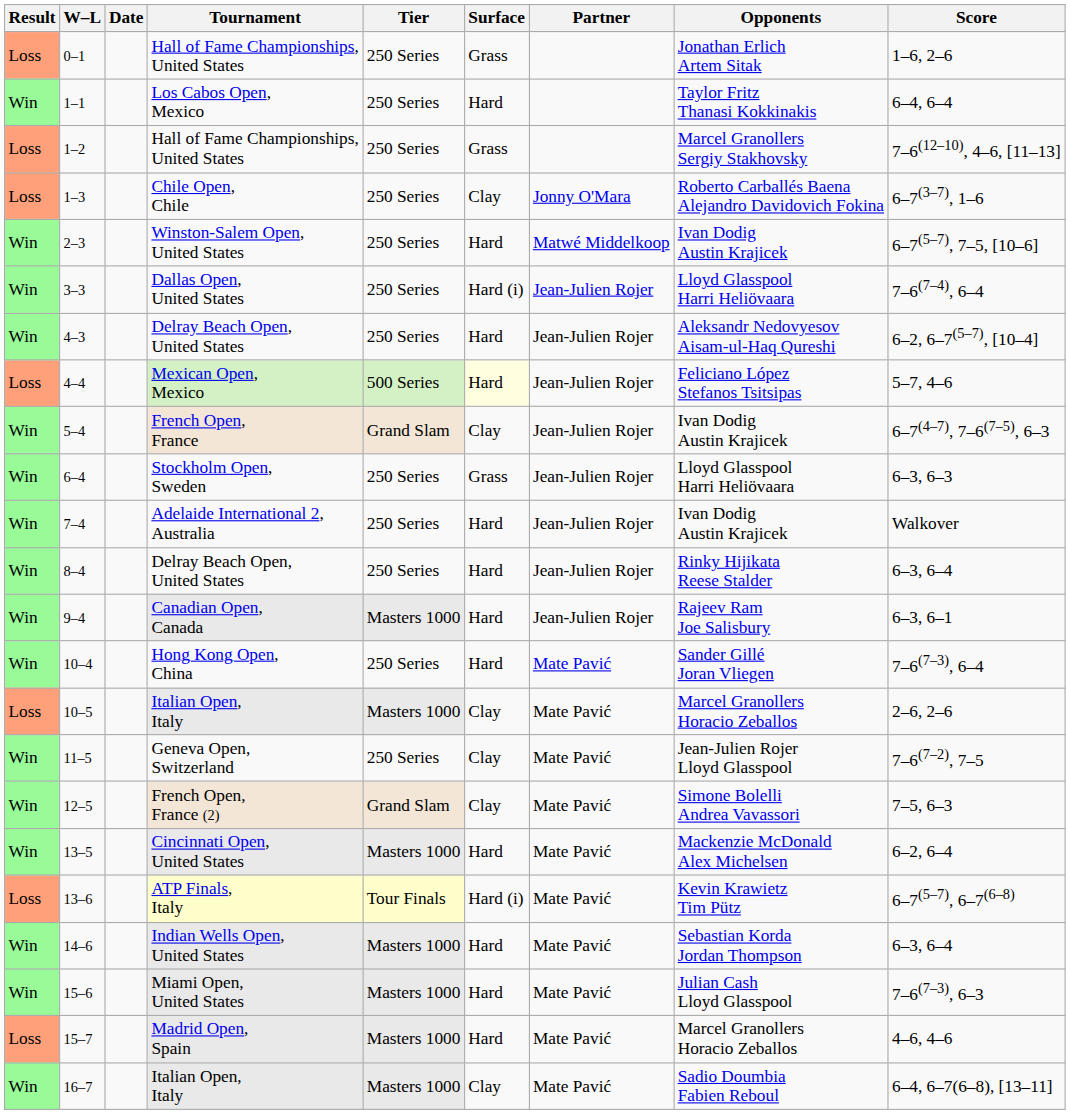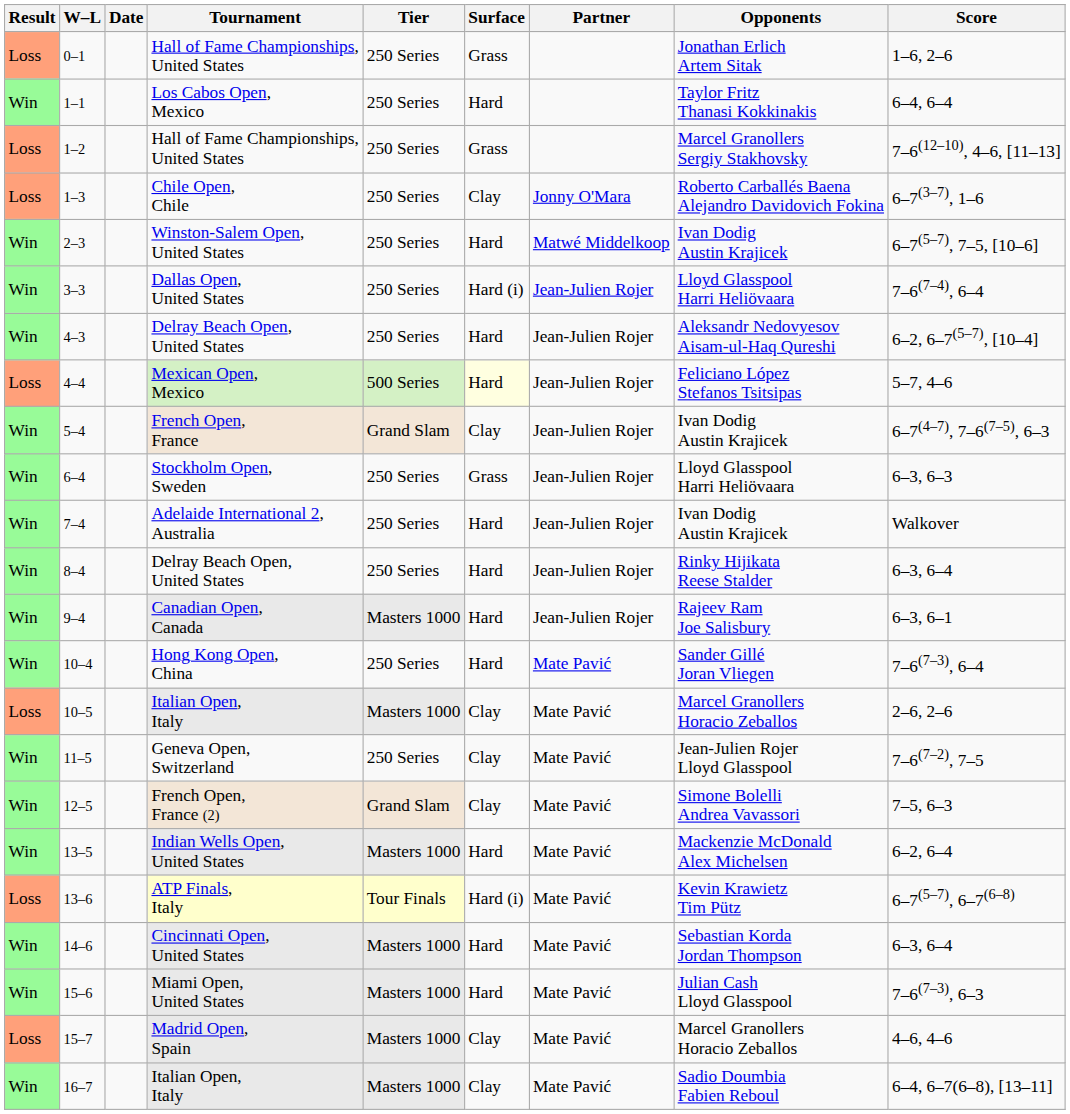 <table class="sortable wikitable">
 <tr>
 <th>Result</th>
 <th class="unsortable">W–L</th>
 <th>Date</th>
 <th>Tournament</th>
 <th>Tier</th>
 <th>Surface</th>
 <th>Partner</th>
 <th>Opponents</th>
 <th class="unsortable">Score</th>
 </tr>
 <tr>
 <td bgcolor=FFA07A>Loss</td>
 <td><small>0–1</small></td>
 <td><a href='#'></a></td>
 <td><a href='#'>Hall of Fame Championships</a>,<br>United States</td>
 <td>250 Series</td>
 <td>Grass</td>
 <td></td>
 <td> <a href='#'>Jonathan Erlich</a><br> <a href='#'>Artem Sitak</a></td>
 <td>1–6, 2–6</td>
 </tr>
 <tr>
 <td bgcolor=98FB98>Win</td>
 <td><small>1–1</small></td>
 <td><a href='#'></a></td>
 <td><a href='#'>Los Cabos Open</a>,<br>Mexico</td>
 <td>250 Series</td>
 <td>Hard</td>
 <td></td>
 <td> <a href='#'>Taylor Fritz</a><br> <a href='#'>Thanasi Kokkinakis</a></td>
 <td>6–4, 6–4</td>
 </tr>
 <tr>
 <td bgcolor=FFA07A>Loss</td>
 <td><small>1–2</small></td>
 <td><a href='#'></a></td>
 <td>Hall of Fame Championships,<br>United States</td>
 <td>250 Series</td>
 <td>Grass</td>
 <td></td>
 <td> <a href='#'>Marcel Granollers</a><br> <a href='#'>Sergiy Stakhovsky</a></td>
 <td>7–6<sup>(12–10)</sup>, 4–6, [11–13]</td>
 </tr>
 <tr>
 <td bgcolor=FFA07A>Loss</td>
 <td><small>1–3</small></td>
 <td><a href='#'></a></td>
 <td><a href='#'>Chile Open</a>,<br>Chile</td>
 <td>250 Series</td>
 <td>Clay</td>
 <td> <a href='#'>Jonny O'Mara</a></td>
 <td> <a href='#'>Roberto Carballés Baena</a><br> <a href='#'>Alejandro Davidovich Fokina</a></td>
 <td>6–7<sup>(3–7)</sup>, 1–6</td>
 </tr>
 <tr>
 <td bgcolor=98FB98>Win</td>
 <td><small>2–3</small></td>
 <td><a href='#'></a></td>
 <td><a href='#'>Winston-Salem Open</a>,<br>United States</td>
 <td>250 Series</td>
 <td>Hard</td>
 <td> <a href='#'>Matwé Middelkoop</a></td>
 <td> <a href='#'>Ivan Dodig</a><br> <a href='#'>Austin Krajicek</a></td>
 <td>6–7<sup>(5–7)</sup>, 7–5, [10–6]</td>
 </tr>
 <tr>
 <td bgcolor= 98FB98>Win</td>
 <td><small>3–3</small></td>
 <td><a href='#'></a></td>
 <td><a href='#'>Dallas Open</a>,<br>United States</td>
 <td>250 Series</td>
 <td>Hard (i)</td>
 <td> <a href='#'>Jean-Julien Rojer</a></td>
 <td> <a href='#'>Lloyd Glasspool</a><br> <a href='#'>Harri Heliövaara</a></td>
 <td>7–6<sup>(7–4)</sup>, 6–4</td>
 </tr>
 <tr>
 <td bgcolor= 98FB98>Win</td>
 <td><small>4–3</small></td>
 <td><a href='#'></a></td>
 <td><a href='#'>Delray Beach Open</a>,<br>United States</td>
 <td>250 Series</td>
 <td>Hard</td>
 <td> Jean-Julien Rojer</td>
 <td> <a href='#'>Aleksandr Nedovyesov</a><br> <a href='#'>Aisam-ul-Haq Qureshi</a></td>
 <td>6–2, 6–7<sup>(5–7)</sup>, [10–4]</td>
 </tr>
 <tr>
 <td bgcolor=FFA07A>Loss</td>
 <td><small>4–4</small></td>
 <td><a href='#'></a></td>
 <td style=background:#d4f1c5><a href='#'>Mexican Open</a>,<br>Mexico</td>
 <td style=background:#d4f1c5>500 Series</td>
 <td style="background: lightyellow;">Hard</td>
 <td> Jean-Julien Rojer</td>
 <td> <a href='#'>Feliciano López</a><br> <a href='#'>Stefanos Tsitsipas</a></td>
 <td>5–7, 4–6</td>
 </tr>
 <tr>
 <td bgcolor= 98FB98>Win</td>
 <td><small>5–4</small></td>
 <td><a href='#'></a></td>
 <td style="background:#F3E6D7;"><a href='#'>French Open</a>,<br>France</td>
 <td style="background:#F3E6D7;">Grand Slam</td>
 <td>Clay</td>
 <td> Jean-Julien Rojer</td>
 <td> Ivan Dodig<br> Austin Krajicek</td>
 <td>6–7<sup>(4–7)</sup>, 7–6<sup>(7–5)</sup>, 6–3</td>
 </tr>
 <tr>
 <td bgcolor= 98FB98>Win</td>
 <td><small>6–4</small></td>
 <td><a href='#'></a></td>
 <td><a href='#'>Stockholm Open</a>,<br>Sweden</td>
 <td>250 Series</td>
 <td>Grass</td>
 <td> Jean-Julien Rojer</td>
 <td> Lloyd Glasspool<br> Harri Heliövaara</td>
 <td>6–3, 6–3</td>
 </tr>
 <tr>
 <td style="background:#98fb98;">Win</td>
 <td><small>7–4</small></td>
 <td><a href='#'></a></td>
 <td><a href='#'>Adelaide International 2</a>,<br>Australia</td>
 <td>250 Series</td>
 <td>Hard</td>
 <td> Jean-Julien Rojer</td>
 <td> Ivan Dodig <br> Austin Krajicek</td>
 <td>Walkover</td>
 </tr>
 <tr>
 <td style="background:#98fb98;">Win</td>
 <td><small>8–4</small></td>
 <td><a href='#'></a></td>
 <td>Delray Beach Open,<br>United States </td>
 <td>250 Series</td>
 <td>Hard</td>
 <td> Jean-Julien Rojer</td>
 <td> <a href='#'>Rinky Hijikata</a> <br> <a href='#'>Reese Stalder</a></td>
 <td>6–3, 6–4</td>
 </tr>
 <tr>
 <td style="background:#98fb98;">Win</td>
 <td><small>9–4</small></td>
 <td><a href='#'></a></td>
 <td style="background:#E9E9E9;"><a href='#'>Canadian Open</a>,<br>Canada</td>
 <td style="background:#E9E9E9;">Masters 1000</td>
 <td>Hard</td>
 <td> Jean-Julien Rojer</td>
 <td> <a href='#'>Rajeev Ram</a><br> <a href='#'>Joe Salisbury</a></td>
 <td>6–3, 6–1</td>
 </tr>
 <tr>
 <td style="background:#98fb98;">Win</td>
 <td><small>10–4</small></td>
 <td><a href='#'></a></td>
 <td><a href='#'>Hong Kong Open</a>,<br>China</td>
 <td>250 Series</td>
 <td>Hard</td>
 <td> <a href='#'>Mate Pavić</a></td>
 <td> <a href='#'>Sander Gillé</a> <br>  <a href='#'>Joran Vliegen</a></td>
 <td>7–6<sup>(7–3)</sup>, 6–4</td>
 </tr>
 <tr>
 <td bgcolor=FFA07A>Loss</td>
 <td><small>10–5</small></td>
 <td><a href='#'></a></td>
 <td style="background:#E9E9E9;"><a href='#'>Italian Open</a>,<br>Italy</td>
 <td style="background:#E9E9E9;">Masters 1000</td>
 <td>Clay</td>
 <td> Mate Pavić</td>
 <td> <a href='#'>Marcel Granollers</a><br> <a href='#'>Horacio Zeballos</a></td>
 <td>2–6, 2–6</td>
 </tr>
 <tr>
 <td bgcolor=98FB98>Win</td>
 <td><small>11–5</small></td>
 <td><a href='#'></a></td>
 <td>Geneva Open,<br>Switzerland</td>
 <td>250 Series</td>
 <td>Clay</td>
 <td> Mate Pavić</td>
 <td> Jean-Julien Rojer<br> Lloyd Glasspool</td>
 <td>7–6<sup>(7–2)</sup>, 7–5</td>
 </tr>
 <tr>
 <td bgcolor=98FB98>Win</td>
 <td><small>12–5</small></td>
 <td><a href='#'></a></td>
 <td style="background:#F3E6D7;">French Open,<br>France <small>(2)</small></td>
 <td style="background:#F3E6D7;">Grand Slam</td>
 <td>Clay</td>
 <td> Mate Pavić</td>
 <td> <a href='#'>Simone Bolelli</a><br> <a href='#'>Andrea Vavassori</a></td>
 <td>7–5, 6–3</td>
 </tr>
 <tr>
 <td bgcolor=98FB98>Win</td>
 <td><small>13–5</small></td>
 <td><a href='#'></a></td>
-<td style="background:#E9E9E9;"><a href='#'>Cincinnati Open</a>,<br>United States</td>
+<td style="background:#E9E9E9;"><a href='#'>Indian Wells Open</a>,<br>United States</td>
 <td style="background:#E9E9E9;">Masters 1000</td>
 <td>Hard</td>
 <td> Mate Pavić</td>
 <td> <a href='#'>Mackenzie McDonald</a><br> <a href='#'>Alex Michelsen</a></td>
 <td>6–2, 6–4</td>
 </tr>
 <tr>
 <td bgcolor=FFA07A>Loss</td>
 <td><small>13–6</small></td>
 <td><a href='#'></a></td>
 <td style="background:#ffffcc;"><a href='#'>ATP Finals</a>,<br>Italy</td>
 <td style="background:#ffffcc;">Tour Finals</td>
 <td>Hard (i)</td>
 <td> Mate Pavić</td>
 <td> <a href='#'>Kevin Krawietz</a><br> <a href='#'>Tim Pütz</a></td>
 <td>6–7<sup>(5–7)</sup>, 6–7<sup>(6–8)</sup></td>
 </tr>
 <tr>
 <td bgcolor=98FB98>Win</td>
 <td><small>14–6</small></td>
 <td><a href='#'></a></td>
-<td style="background:#E9E9E9;"><a href='#'>Indian Wells Open</a>,<br>United States</td>
+<td style="background:#E9E9E9;"><a href='#'>Cincinnati Open</a>,<br>United States</td>
 <td style="background:#E9E9E9;">Masters 1000</td>
 <td>Hard</td>
 <td> Mate Pavić</td>
 <td> <a href='#'>Sebastian Korda</a><br> <a href='#'>Jordan Thompson</a></td>
 <td>6–3, 6–4</td>
 </tr>
 <tr>
 <td bgcolor=98FB98>Win</td>
 <td><small>15–6</small></td>
 <td><a href='#'></a></td>
 <td style=background:#E9E9E9>Miami Open,<br>United States</td>
 <td style=background:#E9E9E9>Masters 1000</td>
 <td>Hard</td>
 <td> Mate Pavić</td>
 <td> <a href='#'>Julian Cash</a><br> Lloyd Glasspool</td>
 <td>7–6<sup>(7–3)</sup>, 6–3</td>
 </tr>
 <tr>
 <td bgcolor=FFA07A>Loss</td>
 <td><small>15–7</small></td>
 <td><a href='#'></a></td>
 <td style="background:#E9E9E9;"><a href='#'>Madrid Open</a>,<br>Spain</td>
 <td style="background:#E9E9E9;">Masters 1000</td>
-<td>Hard</td>
+<td>Clay</td>
 <td> Mate Pavić</td>
 <td> Marcel Granollers<br> Horacio Zeballos</td>
 <td>4–6, 4–6</td>
 </tr>
 <tr>
 <td bgcolor=98FB98>Win</td>
 <td><small>16–7</small></td>
 <td><a href='#'></a></td>
 <td style="background:#E9E9E9;">Italian Open,<br>Italy</td>
 <td style="background:#E9E9E9;">Masters 1000</td>
 <td>Clay</td>
 <td> Mate Pavić</td>
 <td> <a href='#'>Sadio Doumbia</a><br> <a href='#'>Fabien Reboul</a></td>
 <td>6–4, 6–7(6–8), [13–11]</td>
 </tr>
 </table>
